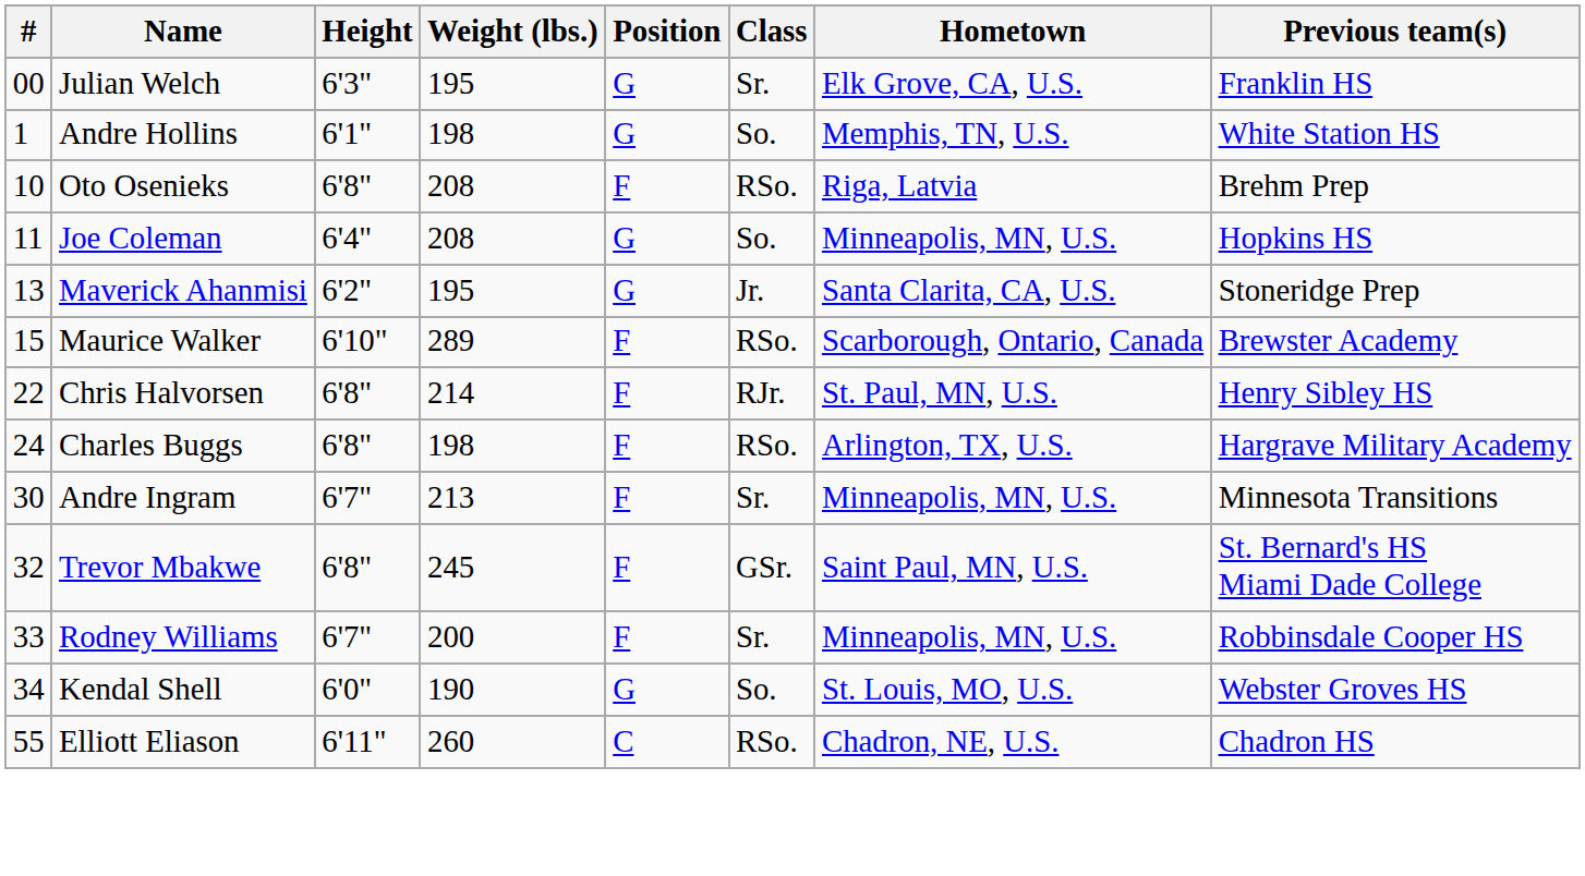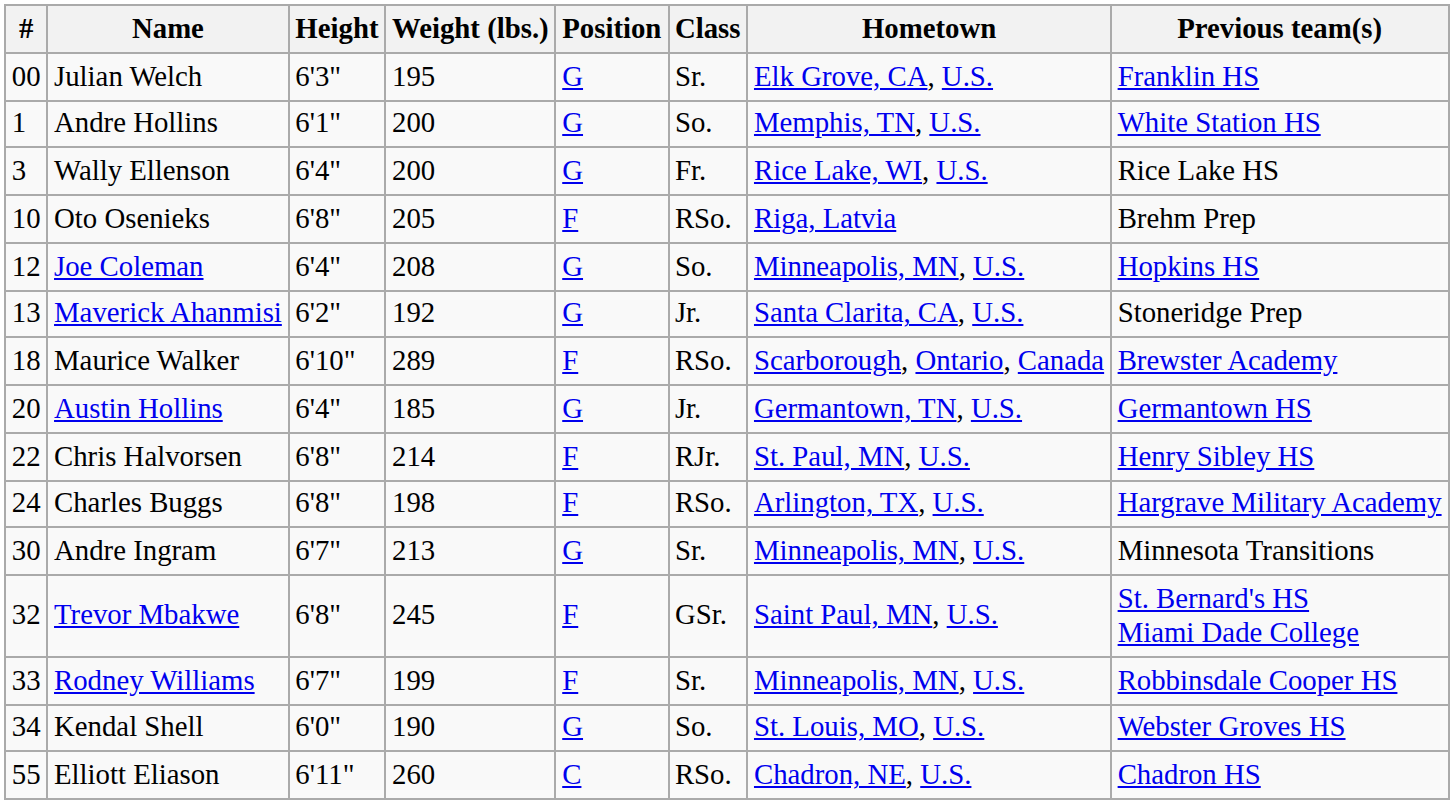 <table class="wikitable" style="font-size: 90%">
 <tr>
 <th>#</th>
 <th>Name</th>
 <th>Height</th>
 <th>Weight (lbs.)</th>
 <th>Position</th>
 <th>Class</th>
 <th>Hometown</th>
 <th>Previous team(s)</th>
 </tr>
 <tr>
 <td>00</td>
 <td>Julian Welch</td>
 <td>6'3"</td>
 <td>195</td>
 <td><a href='#'>G</a></td>
 <td>Sr.</td>
 <td><a href='#'>Elk Grove, CA</a>, <a href='#'>U.S.</a></td>
 <td><a href='#'>Franklin HS</a></td>
 </tr>
 <tr>
 <td>1</td>
 <td>Andre Hollins</td>
 <td>6'1"</td>
-<td>198</td>
+<td>200</td>
 <td><a href='#'>G</a></td>
 <td>So.</td>
 <td><a href='#'>Memphis, TN</a>, <a href='#'>U.S.</a></td>
 <td><a href='#'>White Station HS</a></td>
 </tr>
 <tr>
+<td>3</td>
+<td>Wally Ellenson</td>
+<td>6'4"</td>
+<td>200</td>
+<td><a href='#'>G</a></td>
+<td>Fr.</td>
+<td><a href='#'>Rice Lake, WI</a>, <a href='#'>U.S.</a></td>
+<td>Rice Lake HS</td>
+</tr>
+<tr>
 <td>10</td>
 <td>Oto Osenieks</td>
 <td>6'8"</td>
-<td>208</td>
+<td>205</td>
 <td><a href='#'>F</a></td>
 <td>RSo.</td>
 <td><a href='#'>Riga, Latvia</a></td>
 <td>Brehm Prep</td>
 </tr>
 <tr>
-<td>11</td>
+<td>12</td>
 <td><a href='#'>Joe Coleman</a></td>
 <td>6'4"</td>
 <td>208</td>
 <td><a href='#'>G</a></td>
 <td>So.</td>
 <td><a href='#'>Minneapolis, MN</a>, <a href='#'>U.S.</a></td>
 <td><a href='#'>Hopkins HS</a></td>
 </tr>
 <tr>
 <td>13</td>
 <td><a href='#'>Maverick Ahanmisi</a></td>
 <td>6'2"</td>
-<td>195</td>
+<td>192</td>
 <td><a href='#'>G</a></td>
 <td>Jr.</td>
 <td><a href='#'>Santa Clarita, CA</a>, <a href='#'>U.S.</a></td>
 <td>Stoneridge Prep</td>
 </tr>
 <tr>
-<td>15</td>
+<td>18</td>
 <td>Maurice Walker</td>
 <td>6'10"</td>
 <td>289</td>
 <td><a href='#'>F</a></td>
 <td>RSo.</td>
 <td><a href='#'>Scarborough</a>, <a href='#'>Ontario</a>, <a href='#'>Canada</a></td>
 <td><a href='#'>Brewster Academy</a></td>
+</tr>
+<tr>
+<td>20</td>
+<td><a href='#'>Austin Hollins</a></td>
+<td>6'4"</td>
+<td>185</td>
+<td><a href='#'>G</a></td>
+<td>Jr.</td>
+<td><a href='#'>Germantown, TN</a>, <a href='#'>U.S.</a></td>
+<td><a href='#'>Germantown HS</a></td>
 </tr>
 <tr>
 <td>22</td>
 <td>Chris Halvorsen</td>
 <td>6'8"</td>
 <td>214</td>
 <td><a href='#'>F</a></td>
 <td>RJr.</td>
 <td><a href='#'>St. Paul, MN</a>, <a href='#'>U.S.</a></td>
 <td><a href='#'>Henry Sibley HS</a></td>
 </tr>
 <tr>
 <td>24</td>
 <td>Charles Buggs</td>
 <td>6'8"</td>
 <td>198</td>
 <td><a href='#'>F</a></td>
 <td>RSo.</td>
 <td><a href='#'>Arlington, TX</a>, <a href='#'>U.S.</a></td>
 <td><a href='#'>Hargrave Military Academy</a></td>
 </tr>
 <tr>
 <td>30</td>
 <td>Andre Ingram</td>
 <td>6'7"</td>
 <td>213</td>
-<td><a href='#'>F</a></td>
+<td><a href='#'>G</a></td>
 <td>Sr.</td>
 <td><a href='#'>Minneapolis, MN</a>, <a href='#'>U.S.</a></td>
 <td>Minnesota Transitions</td>
 </tr>
 <tr>
 <td>32</td>
 <td><a href='#'>Trevor Mbakwe</a></td>
 <td>6'8"</td>
 <td>245</td>
 <td><a href='#'>F</a></td>
 <td>GSr.</td>
 <td><a href='#'>Saint Paul, MN</a>, <a href='#'>U.S.</a></td>
 <td><a href='#'>St. Bernard's HS</a><br><a href='#'>Miami Dade College</a></td>
 </tr>
 <tr>
 <td>33</td>
 <td><a href='#'>Rodney Williams</a></td>
 <td>6'7"</td>
-<td>200</td>
+<td>199</td>
 <td><a href='#'>F</a></td>
 <td>Sr.</td>
 <td><a href='#'>Minneapolis, MN</a>, <a href='#'>U.S.</a></td>
 <td><a href='#'>Robbinsdale Cooper HS</a></td>
 </tr>
 <tr>
 <td>34</td>
 <td>Kendal Shell</td>
 <td>6'0"</td>
 <td>190</td>
 <td><a href='#'>G</a></td>
 <td>So.</td>
 <td><a href='#'>St. Louis, MO</a>, <a href='#'>U.S.</a></td>
 <td><a href='#'>Webster Groves HS</a></td>
 </tr>
 <tr>
 <td>55</td>
 <td>Elliott Eliason</td>
 <td>6'11"</td>
 <td>260</td>
 <td><a href='#'>C</a></td>
 <td>RSo.</td>
 <td><a href='#'>Chadron, NE</a>, <a href='#'>U.S.</a></td>
 <td><a href='#'>Chadron HS</a></td>
 </tr>
 <tr>
 </tr>
 </table>
